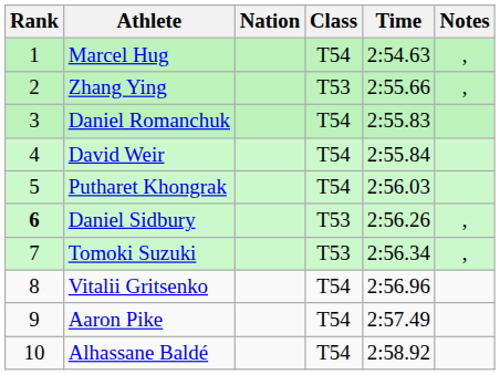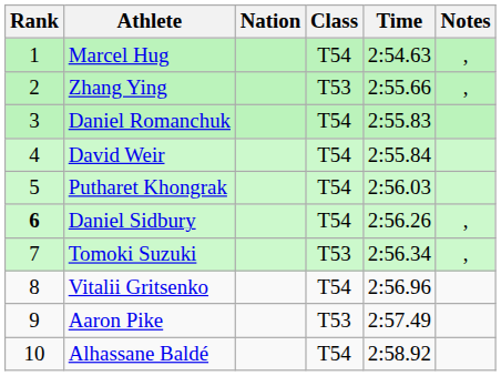 <table class="wikitable sortable" style="text-align:center">
 <tr>
 <th>Rank</th>
 <th>Athlete</th>
 <th>Nation</th>
 <th>Class</th>
 <th>Time</th>
 <th>Notes</th>
 </tr>
 <tr bgcolor=bbf3bb>
 <td>1</td>
 <td align=left><a href='#'>Marcel Hug</a></td>
 <td align=left></td>
 <td>T54</td>
 <td>2:54.63</td>
 <td>, </td>
 </tr>
 <tr bgcolor=bbf3bb>
 <td>2</td>
 <td align=left><a href='#'>Zhang Ying</a></td>
 <td align=left></td>
 <td>T53</td>
 <td>2:55.66</td>
 <td>, </td>
 </tr>
 <tr bgcolor=bbf3bb>
 <td>3</td>
 <td align=left><a href='#'>Daniel Romanchuk</a></td>
 <td align=left></td>
 <td>T54</td>
 <td>2:55.83</td>
 <td></td>
 </tr>
 <tr bgcolor=ccf9cc>
 <td>4</td>
 <td align=left><a href='#'>David Weir</a></td>
 <td align=left></td>
 <td>T54</td>
 <td>2:55.84</td>
 <td></td>
 </tr>
 <tr bgcolor=ccf9cc>
 <td>5</td>
 <td align=left><a href='#'>Putharet Khongrak</a></td>
 <td align=left></td>
 <td>T54</td>
 <td>2:56.03</td>
 <td></td>
 </tr>
 <tr bgcolor=ccf9cc>
 <td><strong>6</strong></td>
 <td align=left><a href='#'>Daniel Sidbury</a></td>
 <td align=left></td>
-<td>T53</td>
+<td>T54</td>
 <td>2:56.26</td>
 <td>, </td>
 </tr>
 <tr bgcolor=ccf9cc>
 <td>7</td>
 <td align=left><a href='#'>Tomoki Suzuki</a></td>
 <td align=left></td>
 <td>T53</td>
 <td>2:56.34</td>
 <td>, </td>
 </tr>
 <tr>
 <td>8</td>
 <td align=left><a href='#'>Vitalii Gritsenko</a></td>
 <td align=left></td>
 <td>T54</td>
 <td>2:56.96</td>
 <td></td>
 </tr>
 <tr>
 <td>9</td>
 <td align=left><a href='#'>Aaron Pike</a></td>
 <td align=left></td>
-<td>T54</td>
+<td>T53</td>
 <td>2:57.49</td>
 <td></td>
 </tr>
 <tr>
 <td>10</td>
 <td align=left><a href='#'>Alhassane Baldé</a></td>
 <td align=left></td>
 <td>T54</td>
 <td>2:58.92</td>
 <td></td>
 </tr>
 </table>
